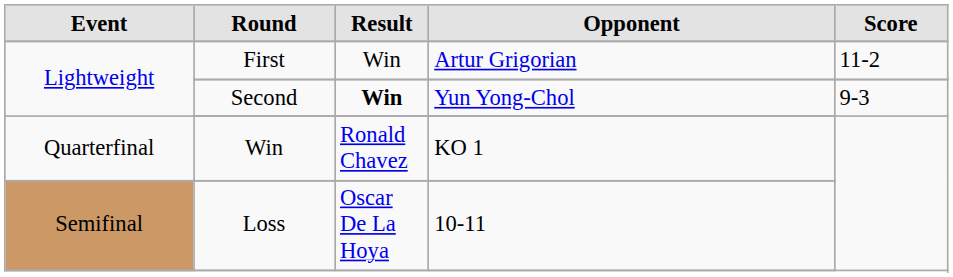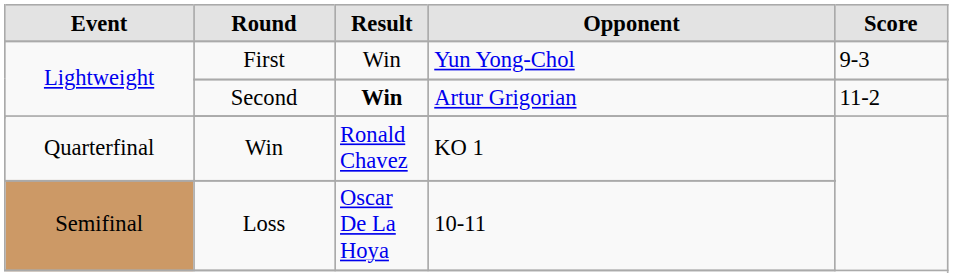 <table style='font-size: 85%; text-align: left;' class='wikitable' width='45%'>
 <tr>
 <th style='border-style: none none solid solid; background: #e3e3e3; width: 20%'><strong>Event</strong></th>
 <th style='border-style: none none solid solid; background: #e3e3e3; width: 15%'><strong>Round</strong></th>
 <th style='border-style: none none solid solid; background: #e3e3e3; width: 10%'><strong>Result</strong></th>
 <th style='border-style: none none solid solid; background: #e3e3e3; width: 43%'><strong>Opponent</strong></th>
 <th style='border-style: none none solid solid; background: #e3e3e3; width: 12%'><strong>Score</strong></th>
 </tr>
 <tr>
 </tr>
 <tr align=center>
 <td rowspan="4" style="text-align:center;"><a href='#'>Lightweight</a></td>
 <td align='center'>First</td>
 <td>Win</td>
-<td align='left'> <a href='#'>Artur Grigorian</a></td>
-<td align='left'>11-2</td>
+<td align='left'> <a href='#'>Yun Yong-Chol</a></td>
+<td align='left'>9-3</td>
 </tr>
 <tr>
 </tr>
 <tr align=center>
 <td align='center'>Second</td>
 <td><strong>Win</strong></td>
-<td align='left'> <a href='#'>Yun Yong-Chol</a></td>
-<td align='left'>9-3</td>
+<td align='left'> <a href='#'>Artur Grigorian</a></td>
+<td align='left'>11-2</td>
 </tr>
 <tr>
 </tr>
 <tr align=center>
 <td align='center'>Quarterfinal</td>
 <td>Win</td>
 <td align='left'> <a href='#'>Ronald Chavez</a></td>
 <td align='left'>KO 1</td>
 </tr>
 <tr>
 </tr>
 <tr align=center>
 <td align='center'; bgcolor="#cc9966">Semifinal</td>
 <td>Loss</td>
 <td align='left'> <a href='#'>Oscar De La Hoya</a></td>
 <td align='left'>10-11</td>
 </tr>
 <tr>
 </tr>
 </table>
